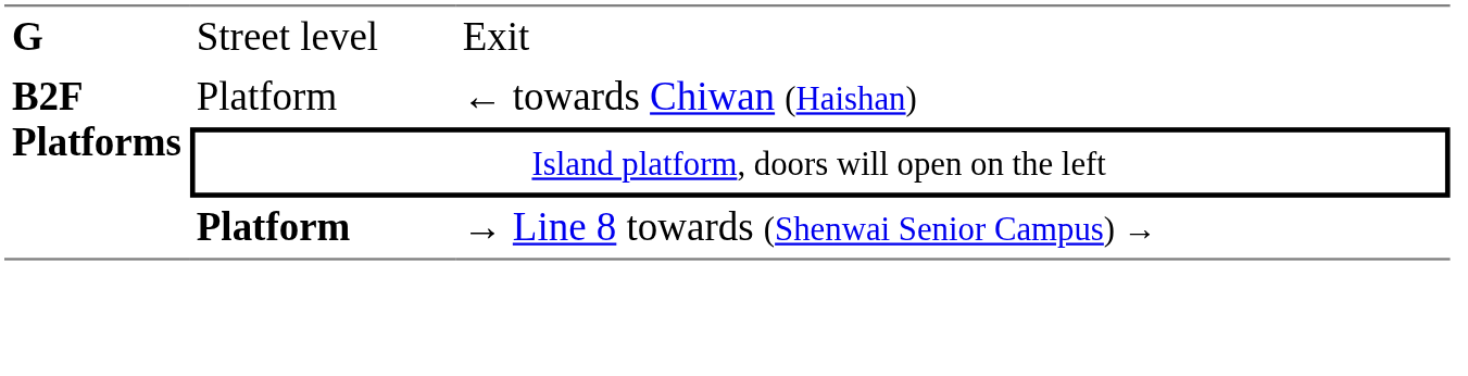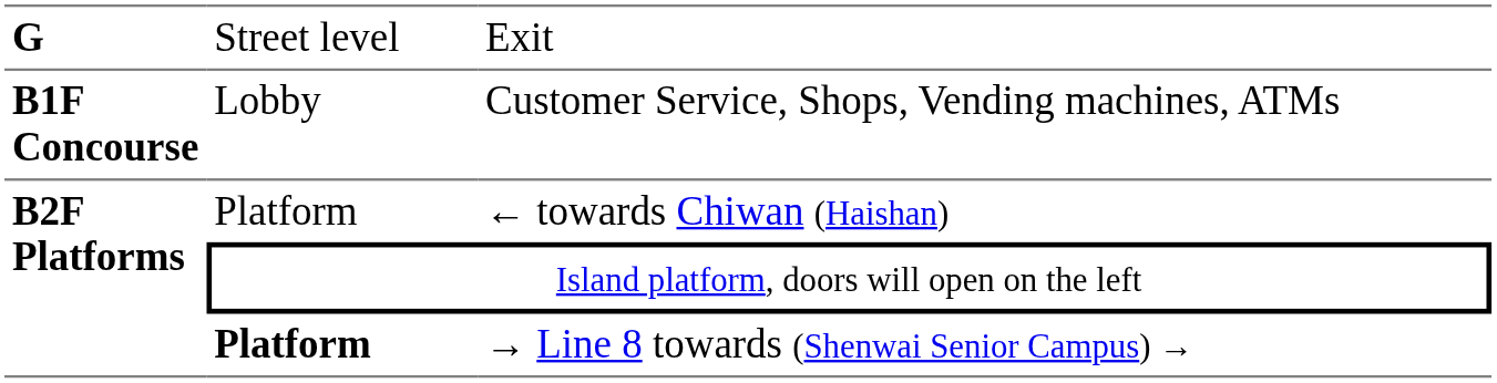 <table table border=0 cellspacing=0 cellpadding=3>
 <tr>
 <td style="border-top:solid 1px gray;" width=50 valign=top><strong>G</strong></td>
 <td style="border-top:solid 1px gray;" width=100 valign=top>Street level</td>
 <td style="border-top:solid 1px gray;" width=390 valign=top>Exit</td>
+</tr>
+<tr>
+<td style="border-bottom:solid 1px gray; border-top:solid 1px gray;" valign=top width=50><strong>B1F<br>Concourse</strong></td>
+<td style="border-bottom:solid 1px gray; border-top:solid 1px gray;" valign=top width=100>Lobby</td>
+<td style="border-bottom:solid 1px gray; border-top:solid 1px gray;" valign=top width=390>Customer Service, Shops, Vending machines, ATMs</td>
 </tr>
 <tr>
 <td style="border-bottom:solid 1px gray;" rowspan="3" valign=top><strong>B2F<br>Platforms</strong></td>
 <td>Platform</td>
 <td>←  towards <a href='#'>Chiwan</a> <small>(<a href='#'>Haishan</a>)</small></td>
 </tr>
 <tr>
 <td style="border-right:solid 2px black;border-left:solid 2px black;border-top:solid 2px black;border-bottom:solid 2px black;text-align:center;" colspan=2><small><a href='#'>Island platform</a>, doors will open on the left</small></td>
 </tr>
 <tr>
 <td style="border-bottom:solid 1px gray;"><strong>Platform</strong></td>
 <td style="border-bottom:solid 1px gray;"><span>→</span>  <a href='#'>Line 8</a> towards  <small>(<a href='#'>Shenwai Senior Campus</a>) →</small></td>
 </tr>
 </table>
